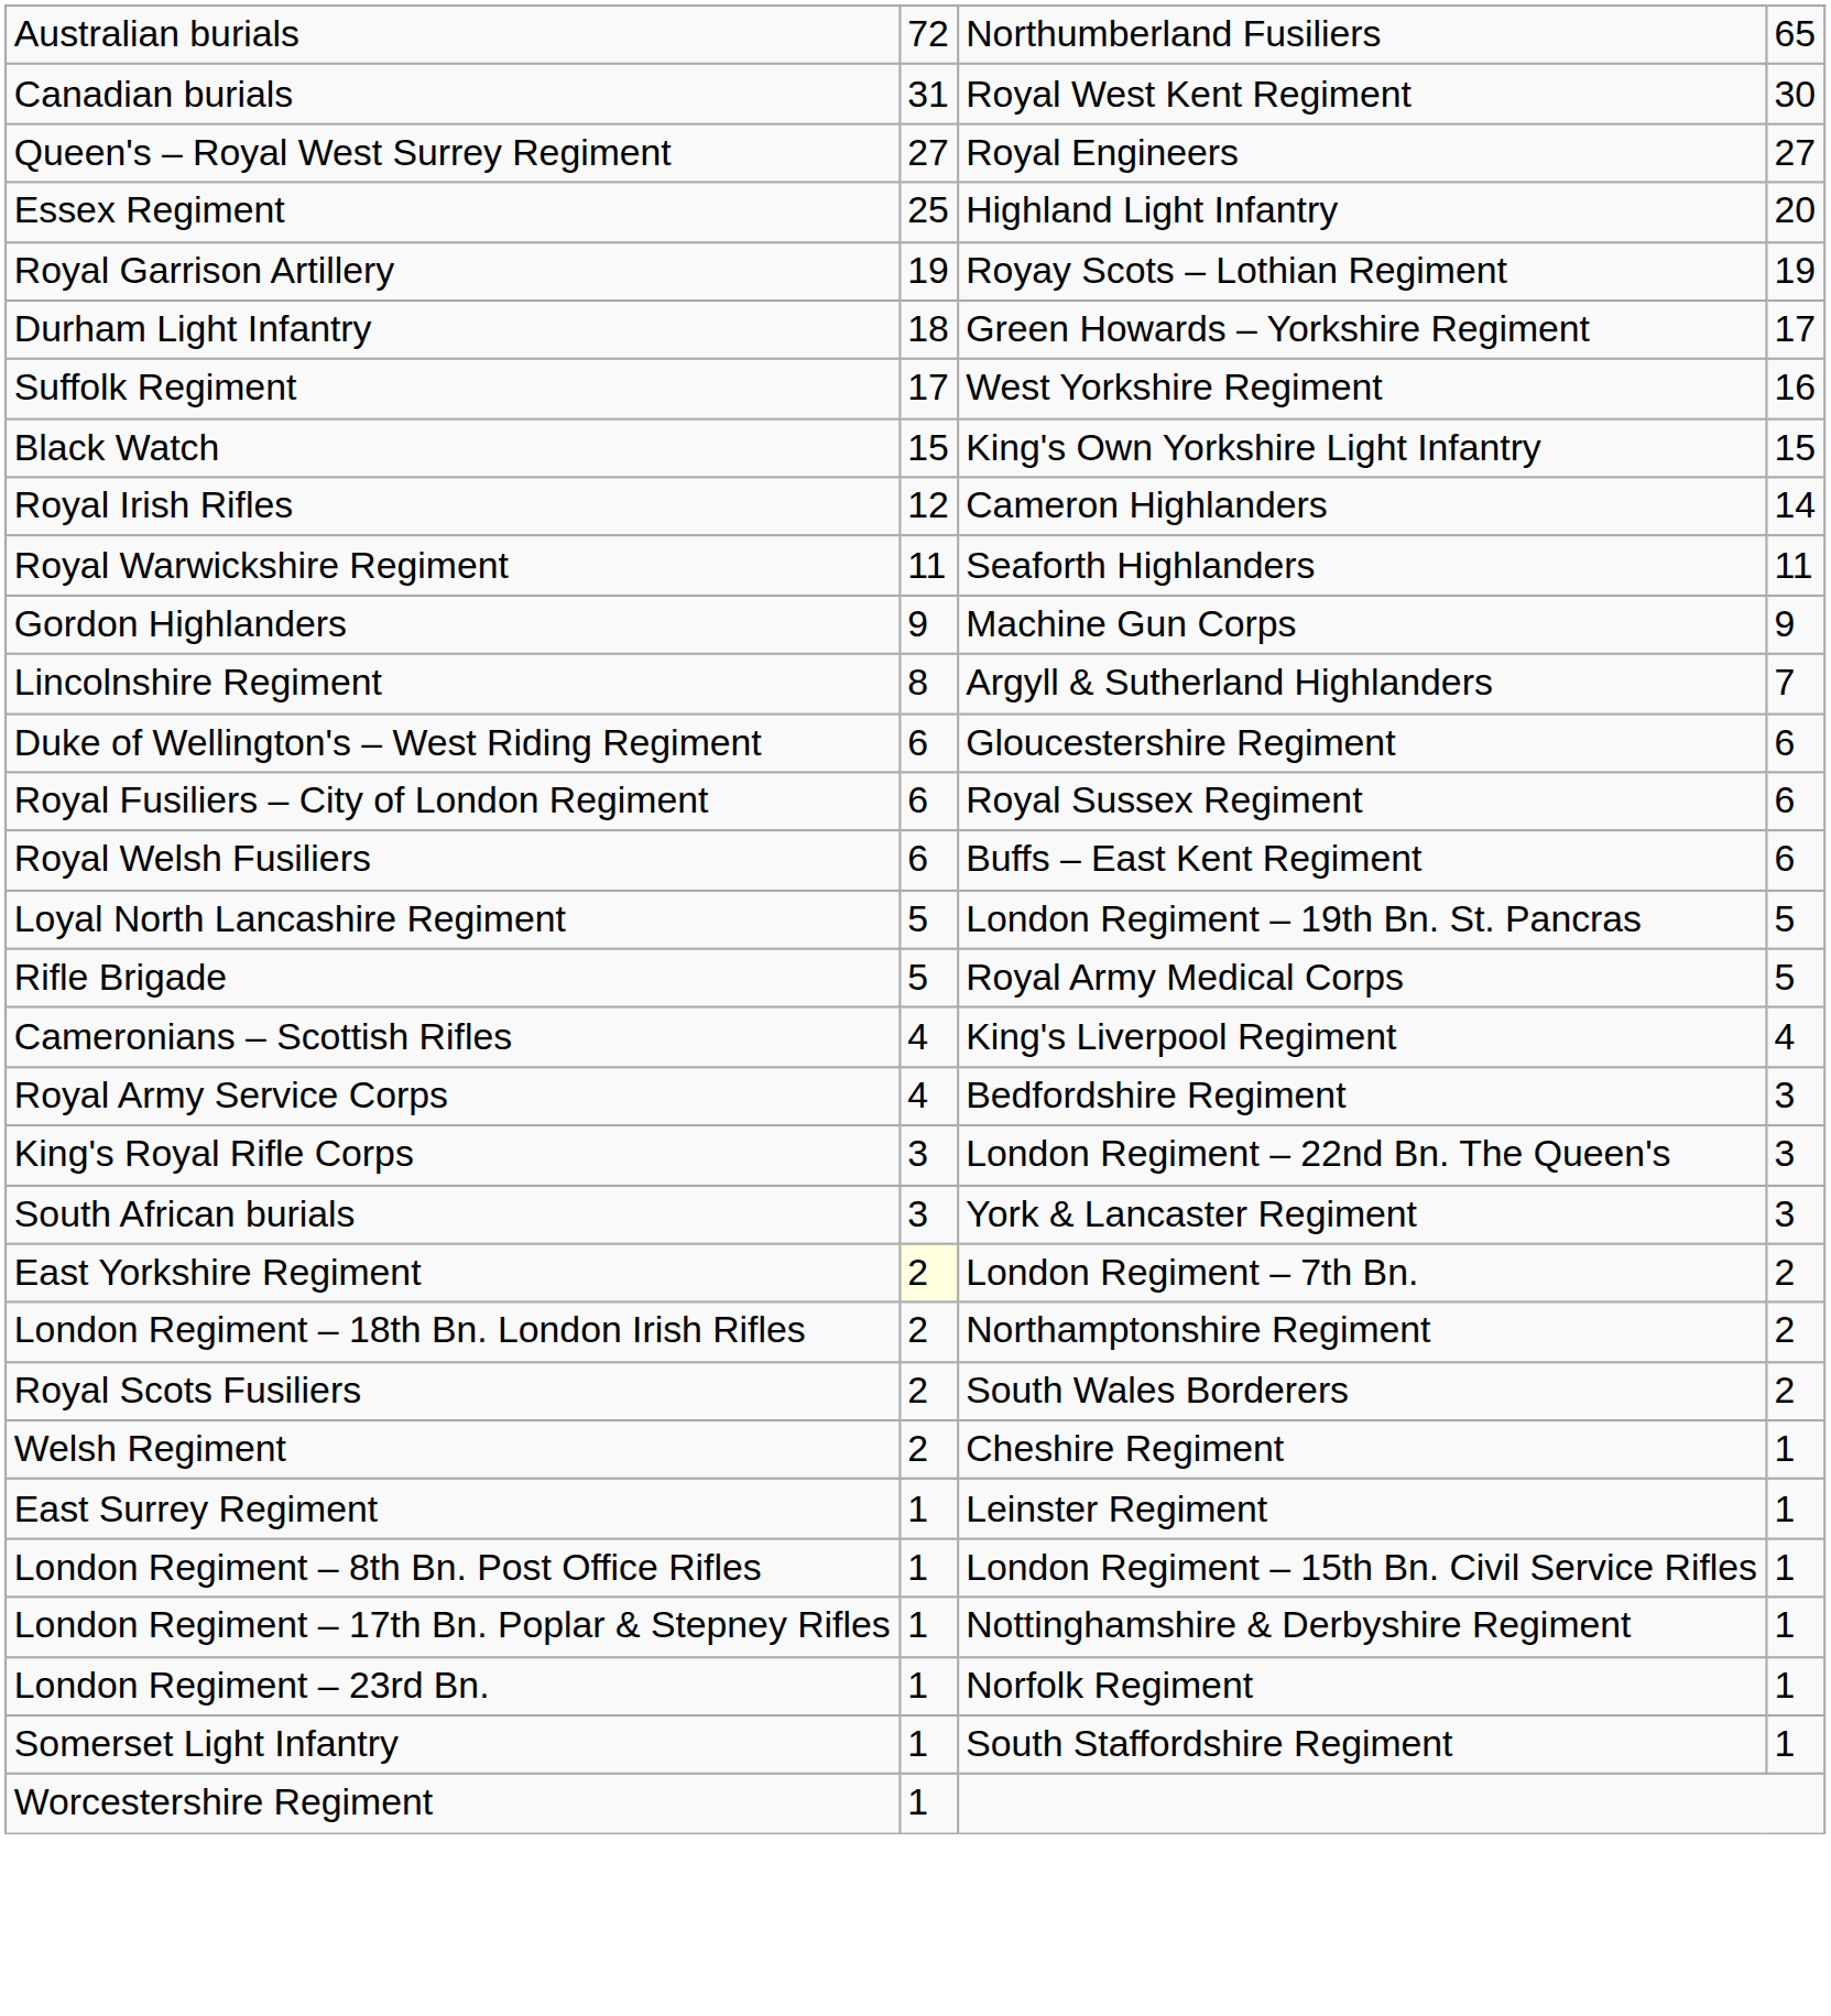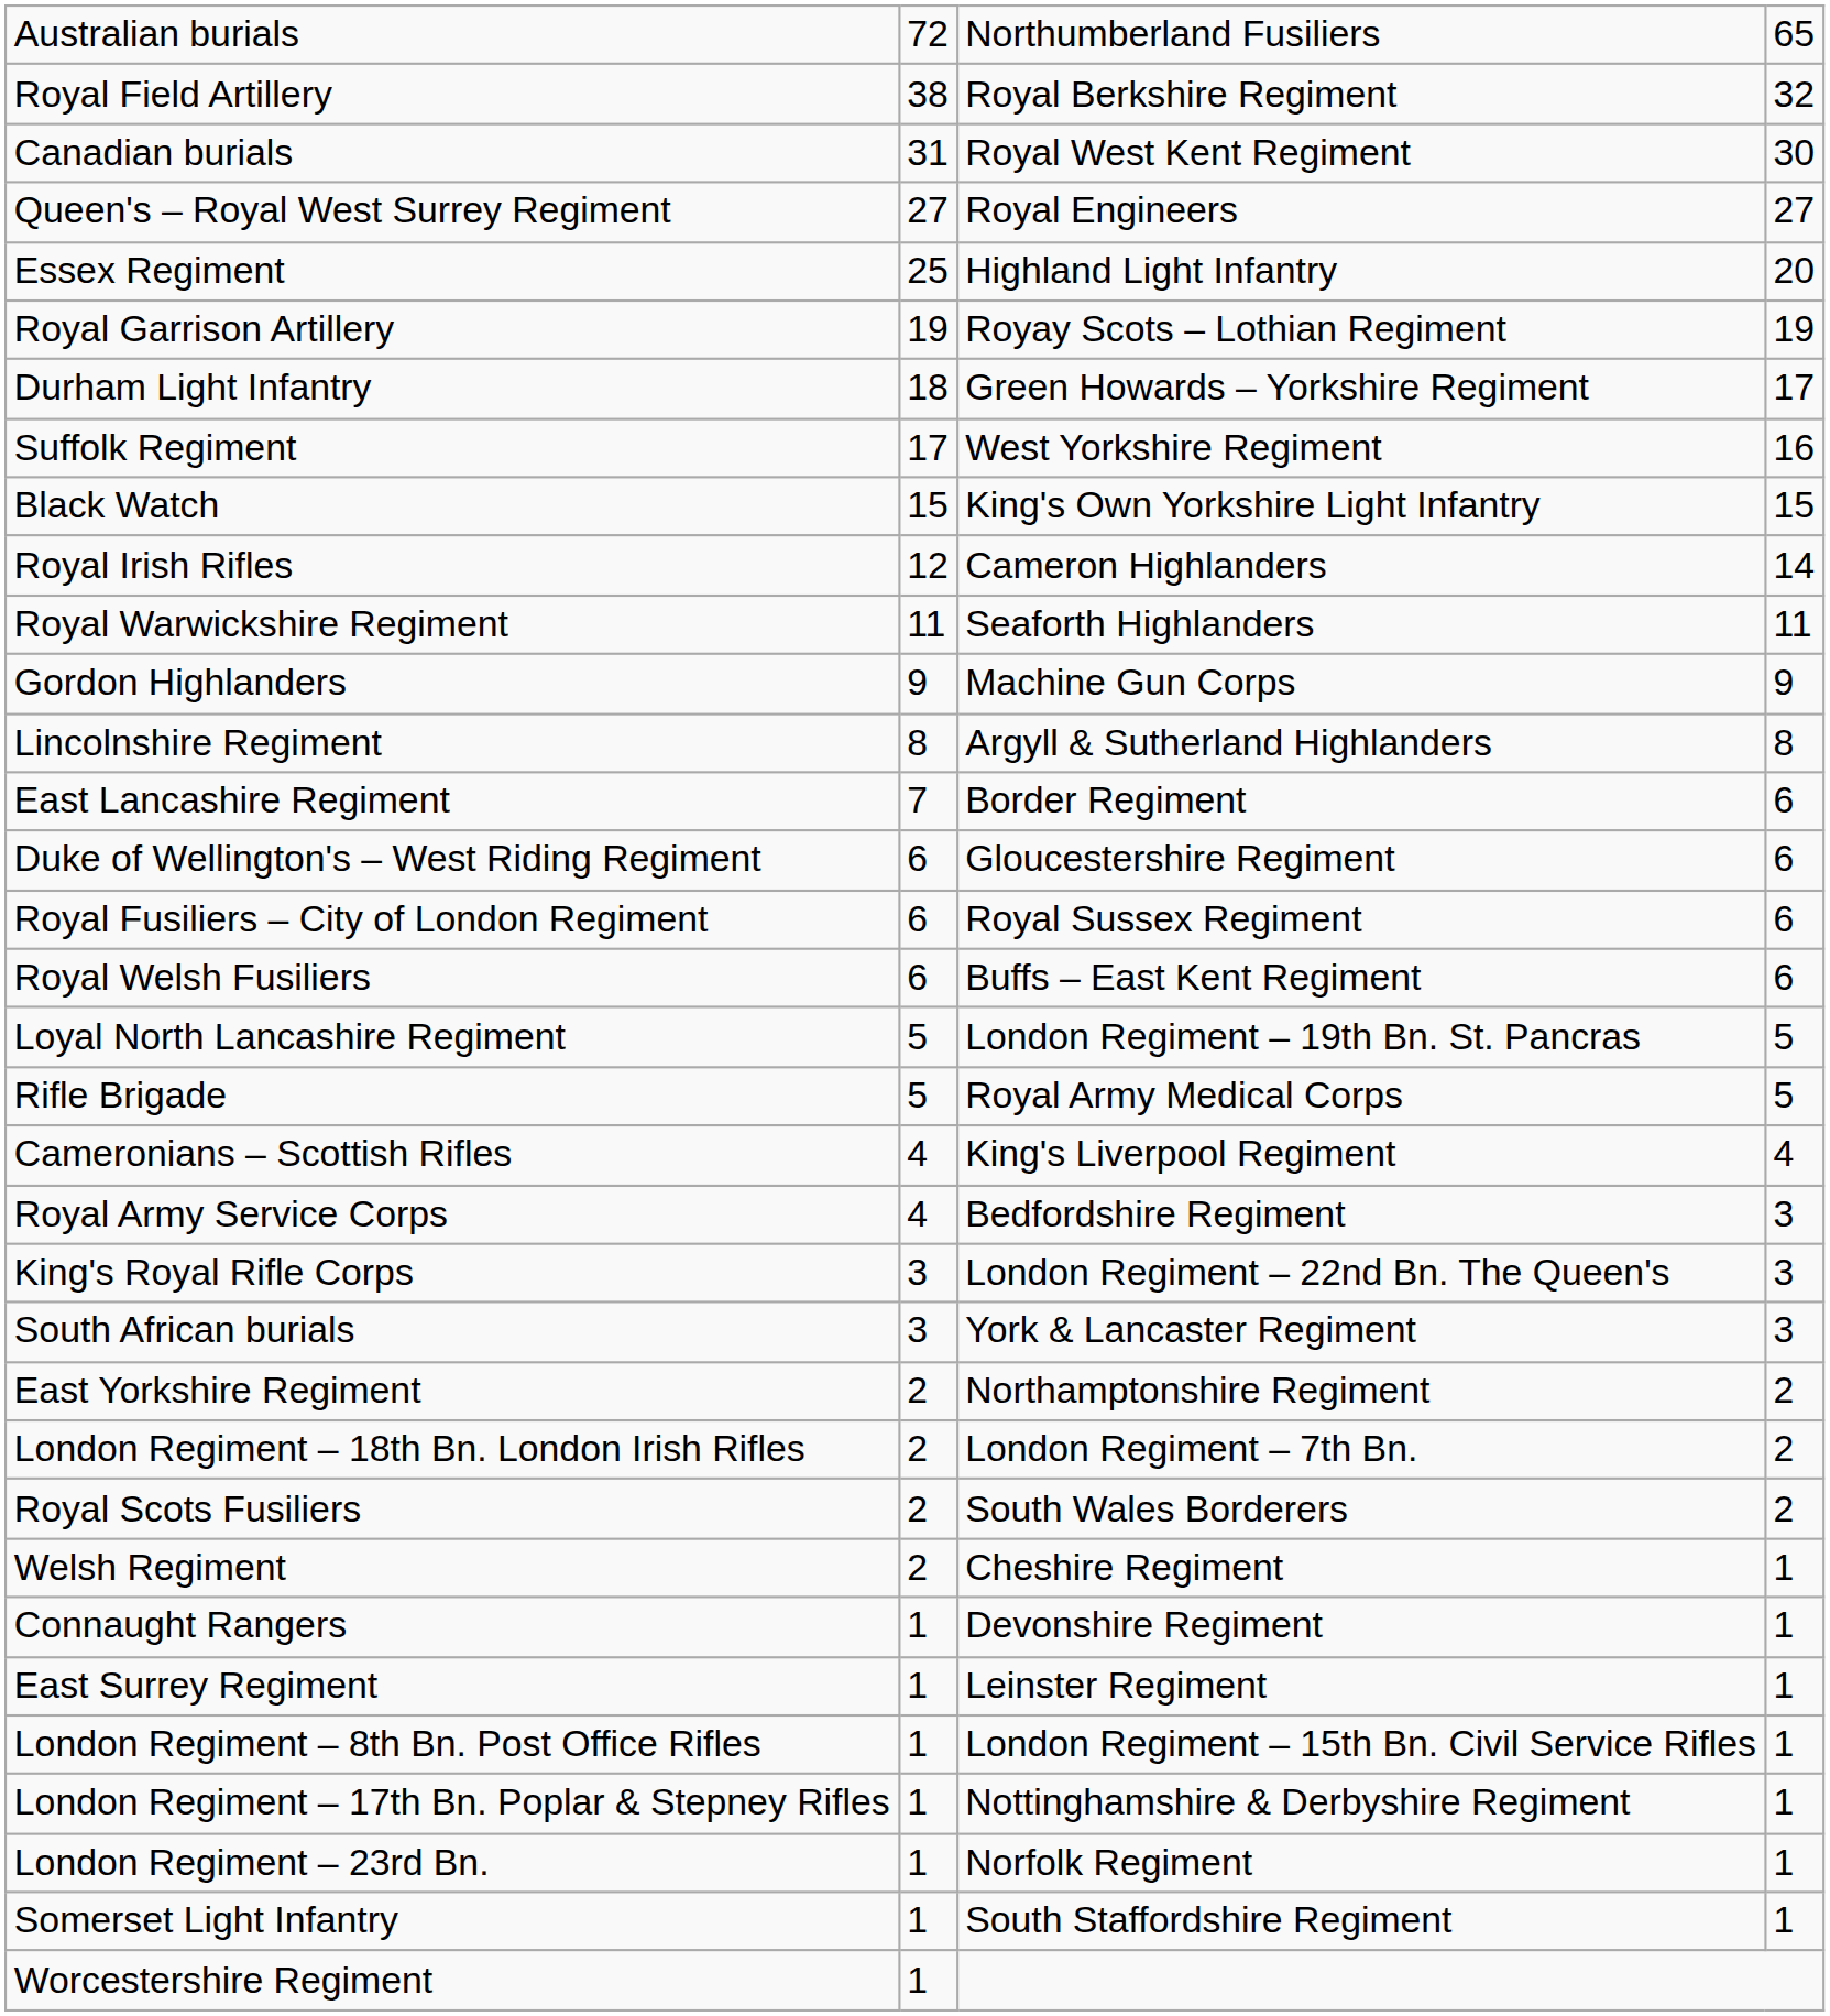 <table class="wikitable">
 <tr>
 <td>Australian burials</td>
 <td>72</td>
 <td>Northumberland Fusiliers</td>
 <td>65</td>
+</tr>
+<tr>
+<td>Royal Field Artillery</td>
+<td>38</td>
+<td>Royal Berkshire Regiment</td>
+<td>32</td>
 </tr>
 <tr>
 <td>Canadian burials</td>
 <td>31</td>
 <td>Royal West Kent Regiment</td>
 <td>30</td>
 </tr>
 <tr>
 <td>Queen's – Royal West Surrey Regiment</td>
 <td>27</td>
 <td>Royal Engineers</td>
 <td>27</td>
 </tr>
 <tr>
 <td>Essex Regiment</td>
 <td>25</td>
 <td>Highland Light Infantry</td>
 <td>20</td>
 </tr>
 <tr>
 <td>Royal Garrison Artillery</td>
 <td>19</td>
 <td>Royay Scots – Lothian Regiment</td>
 <td>19</td>
 </tr>
 <tr>
 <td>Durham Light Infantry</td>
 <td>18</td>
 <td>Green Howards – Yorkshire Regiment</td>
 <td>17</td>
 </tr>
 <tr>
 <td>Suffolk Regiment</td>
 <td>17</td>
 <td>West Yorkshire Regiment</td>
 <td>16</td>
 </tr>
 <tr>
 <td>Black Watch</td>
 <td>15</td>
 <td>King's Own Yorkshire Light Infantry</td>
 <td>15</td>
 </tr>
 <tr>
 <td>Royal Irish Rifles</td>
 <td>12</td>
 <td>Cameron Highlanders</td>
 <td>14</td>
 </tr>
 <tr>
 <td>Royal Warwickshire Regiment</td>
 <td>11</td>
 <td>Seaforth Highlanders</td>
 <td>11</td>
 </tr>
 <tr>
 <td>Gordon Highlanders</td>
 <td>9</td>
 <td>Machine Gun Corps</td>
 <td>9</td>
 </tr>
 <tr>
 <td>Lincolnshire Regiment</td>
 <td>8</td>
 <td>Argyll & Sutherland Highlanders</td>
+<td>8</td>
+</tr>
+<tr>
+<td>East Lancashire Regiment</td>
 <td>7</td>
+<td>Border Regiment</td>
+<td>6</td>
 </tr>
 <tr>
 <td>Duke of Wellington's – West Riding Regiment</td>
 <td>6</td>
 <td>Gloucestershire Regiment</td>
 <td>6</td>
 </tr>
 <tr>
 <td>Royal Fusiliers – City of London Regiment</td>
 <td>6</td>
 <td>Royal Sussex Regiment</td>
 <td>6</td>
 </tr>
 <tr>
 <td>Royal Welsh Fusiliers</td>
 <td>6</td>
 <td>Buffs – East Kent Regiment</td>
 <td>6</td>
 </tr>
 <tr>
 <td>Loyal North Lancashire Regiment</td>
 <td>5</td>
 <td>London Regiment – 19th Bn. St. Pancras</td>
 <td>5</td>
 </tr>
 <tr>
 <td>Rifle Brigade</td>
 <td>5</td>
 <td>Royal Army Medical Corps</td>
 <td>5</td>
 </tr>
 <tr>
 <td>Cameronians – Scottish Rifles</td>
 <td>4</td>
 <td>King's Liverpool Regiment</td>
 <td>4</td>
 </tr>
 <tr>
 <td>Royal Army Service Corps</td>
 <td>4</td>
 <td>Bedfordshire Regiment</td>
 <td>3</td>
 </tr>
 <tr>
 <td>King's Royal Rifle Corps</td>
 <td>3</td>
 <td>London Regiment – 22nd Bn. The Queen's</td>
 <td>3</td>
 </tr>
 <tr>
 <td>South African burials</td>
 <td>3</td>
 <td>York & Lancaster Regiment</td>
 <td>3</td>
 </tr>
 <tr>
 <td>East Yorkshire Regiment</td>
-<td style="background: lightyellow;">2</td>
-<td>London Regiment – 7th Bn.</td>
+<td>2</td>
+<td>Northamptonshire Regiment</td>
 <td>2</td>
 </tr>
 <tr>
 <td>London Regiment – 18th Bn. London Irish Rifles</td>
 <td>2</td>
-<td>Northamptonshire Regiment</td>
+<td>London Regiment – 7th Bn.</td>
 <td>2</td>
 </tr>
 <tr>
 <td>Royal Scots Fusiliers</td>
 <td>2</td>
 <td>South Wales Borderers</td>
 <td>2</td>
 </tr>
 <tr>
 <td>Welsh Regiment</td>
 <td>2</td>
 <td>Cheshire Regiment</td>
+<td>1</td>
+</tr>
+<tr>
+<td>Connaught Rangers</td>
+<td>1</td>
+<td>Devonshire Regiment</td>
 <td>1</td>
 </tr>
 <tr>
 <td>East Surrey Regiment</td>
 <td>1</td>
 <td>Leinster Regiment</td>
 <td>1</td>
 </tr>
 <tr>
 <td>London Regiment – 8th Bn. Post Office Rifles</td>
 <td>1</td>
 <td>London Regiment – 15th Bn. Civil Service Rifles</td>
 <td>1</td>
 </tr>
 <tr>
 <td>London Regiment – 17th Bn. Poplar & Stepney Rifles</td>
 <td>1</td>
 <td>Nottinghamshire & Derbyshire Regiment</td>
 <td>1</td>
 </tr>
 <tr>
 <td>London Regiment – 23rd Bn.</td>
 <td>1</td>
 <td>Norfolk Regiment</td>
 <td>1</td>
 </tr>
 <tr>
 <td>Somerset Light Infantry</td>
 <td>1</td>
 <td>South Staffordshire Regiment</td>
 <td>1</td>
 </tr>
 <tr>
 <td>Worcestershire Regiment</td>
 <td>1</td>
 </tr>
 </table>
